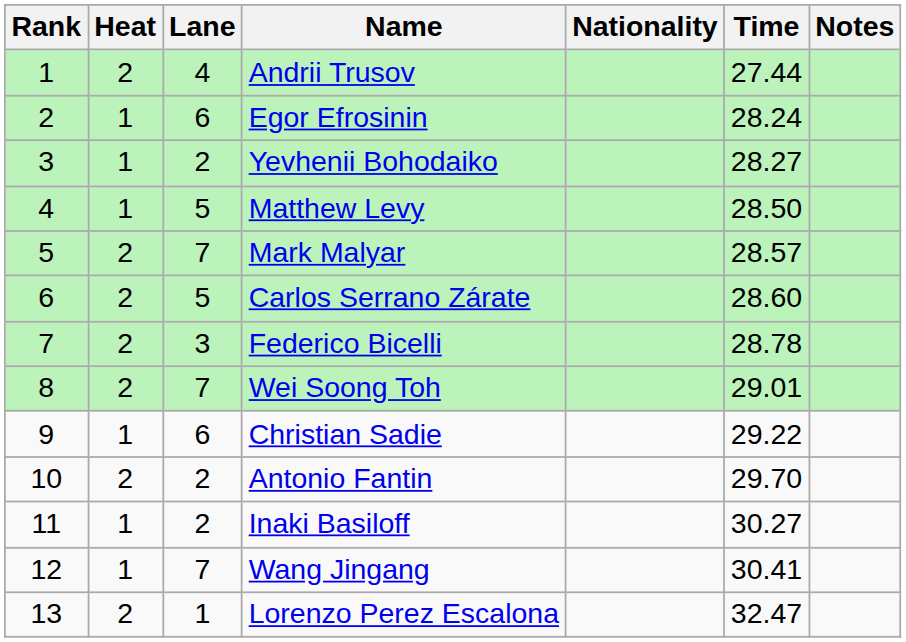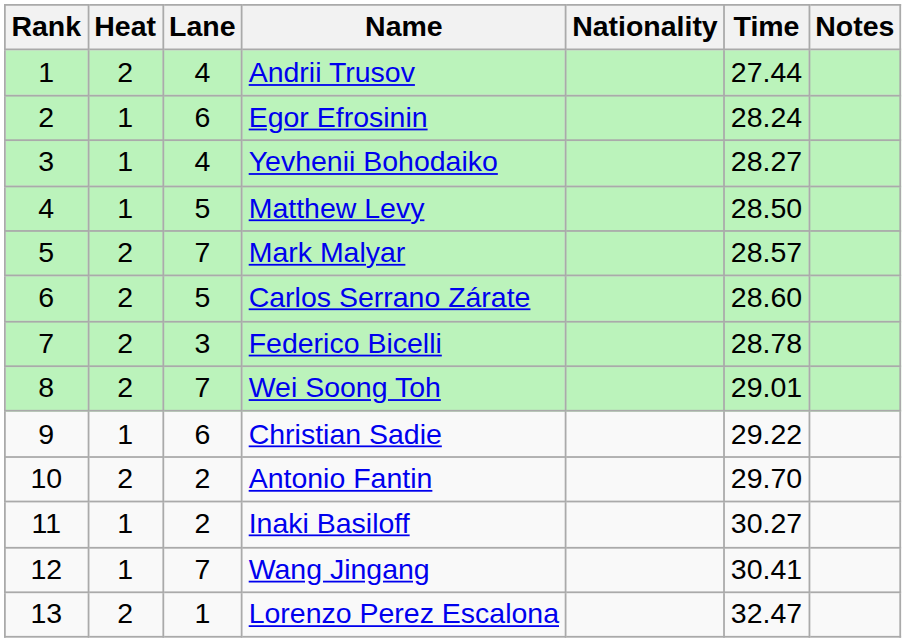 <table class="wikitable sortable" style="text-align:center">
 <tr>
 <th>Rank</th>
 <th>Heat</th>
 <th>Lane</th>
 <th>Name</th>
 <th>Nationality</th>
 <th>Time</th>
 <th>Notes</th>
 </tr>
 <tr bgcolor=bbf3bb>
 <td>1</td>
 <td>2</td>
 <td>4</td>
 <td align=left><a href='#'>Andrii Trusov</a></td>
 <td align=left></td>
 <td>27.44</td>
 <td></td>
 </tr>
 <tr bgcolor=bbf3bb>
 <td>2</td>
 <td>1</td>
 <td>6</td>
 <td align=left><a href='#'>Egor Efrosinin</a></td>
 <td align=left></td>
 <td>28.24</td>
 <td></td>
 </tr>
 <tr bgcolor=bbf3bb>
 <td>3</td>
 <td>1</td>
-<td>2</td>
+<td>4</td>
 <td align=left><a href='#'>Yevhenii Bohodaiko</a></td>
 <td align=left></td>
 <td>28.27</td>
 <td></td>
 </tr>
 <tr bgcolor=bbf3bb>
 <td>4</td>
 <td>1</td>
 <td>5</td>
 <td align=left><a href='#'>Matthew Levy</a></td>
 <td align=left></td>
 <td>28.50</td>
 <td></td>
 </tr>
 <tr bgcolor=bbf3bb>
 <td>5</td>
 <td>2</td>
 <td>7</td>
 <td align=left><a href='#'>Mark Malyar</a></td>
 <td align=left></td>
 <td>28.57</td>
 <td></td>
 </tr>
 <tr bgcolor=bbf3bb>
 <td>6</td>
 <td>2</td>
 <td>5</td>
 <td align=left><a href='#'>Carlos Serrano Zárate</a></td>
 <td align=left></td>
 <td>28.60</td>
 <td></td>
 </tr>
 <tr bgcolor=bbf3bb>
 <td>7</td>
 <td>2</td>
 <td>3</td>
 <td align=left><a href='#'>Federico Bicelli</a></td>
 <td align=left></td>
 <td>28.78</td>
 <td></td>
 </tr>
 <tr bgcolor=bbf3bb>
 <td>8</td>
 <td>2</td>
 <td>7</td>
 <td align=left><a href='#'>Wei Soong Toh</a></td>
 <td align=left></td>
 <td>29.01</td>
 <td></td>
 </tr>
 <tr>
 <td>9</td>
 <td>1</td>
 <td>6</td>
 <td align=left><a href='#'>Christian Sadie</a></td>
 <td align=left></td>
 <td>29.22</td>
 <td></td>
 </tr>
 <tr>
 <td>10</td>
 <td>2</td>
 <td>2</td>
 <td align=left><a href='#'>Antonio Fantin</a></td>
 <td align=left></td>
 <td>29.70</td>
 <td></td>
 </tr>
 <tr>
 <td>11</td>
 <td>1</td>
 <td>2</td>
 <td align=left><a href='#'>Inaki Basiloff</a></td>
 <td align=left></td>
 <td>30.27</td>
 <td></td>
 </tr>
 <tr>
 <td>12</td>
 <td>1</td>
 <td>7</td>
 <td align=left><a href='#'>Wang Jingang</a></td>
 <td align=left></td>
 <td>30.41</td>
 <td></td>
 </tr>
 <tr>
 <td>13</td>
 <td>2</td>
 <td>1</td>
 <td align=left><a href='#'>Lorenzo Perez Escalona</a></td>
 <td align=left></td>
 <td>32.47</td>
 <td></td>
 </tr>
 </table>
